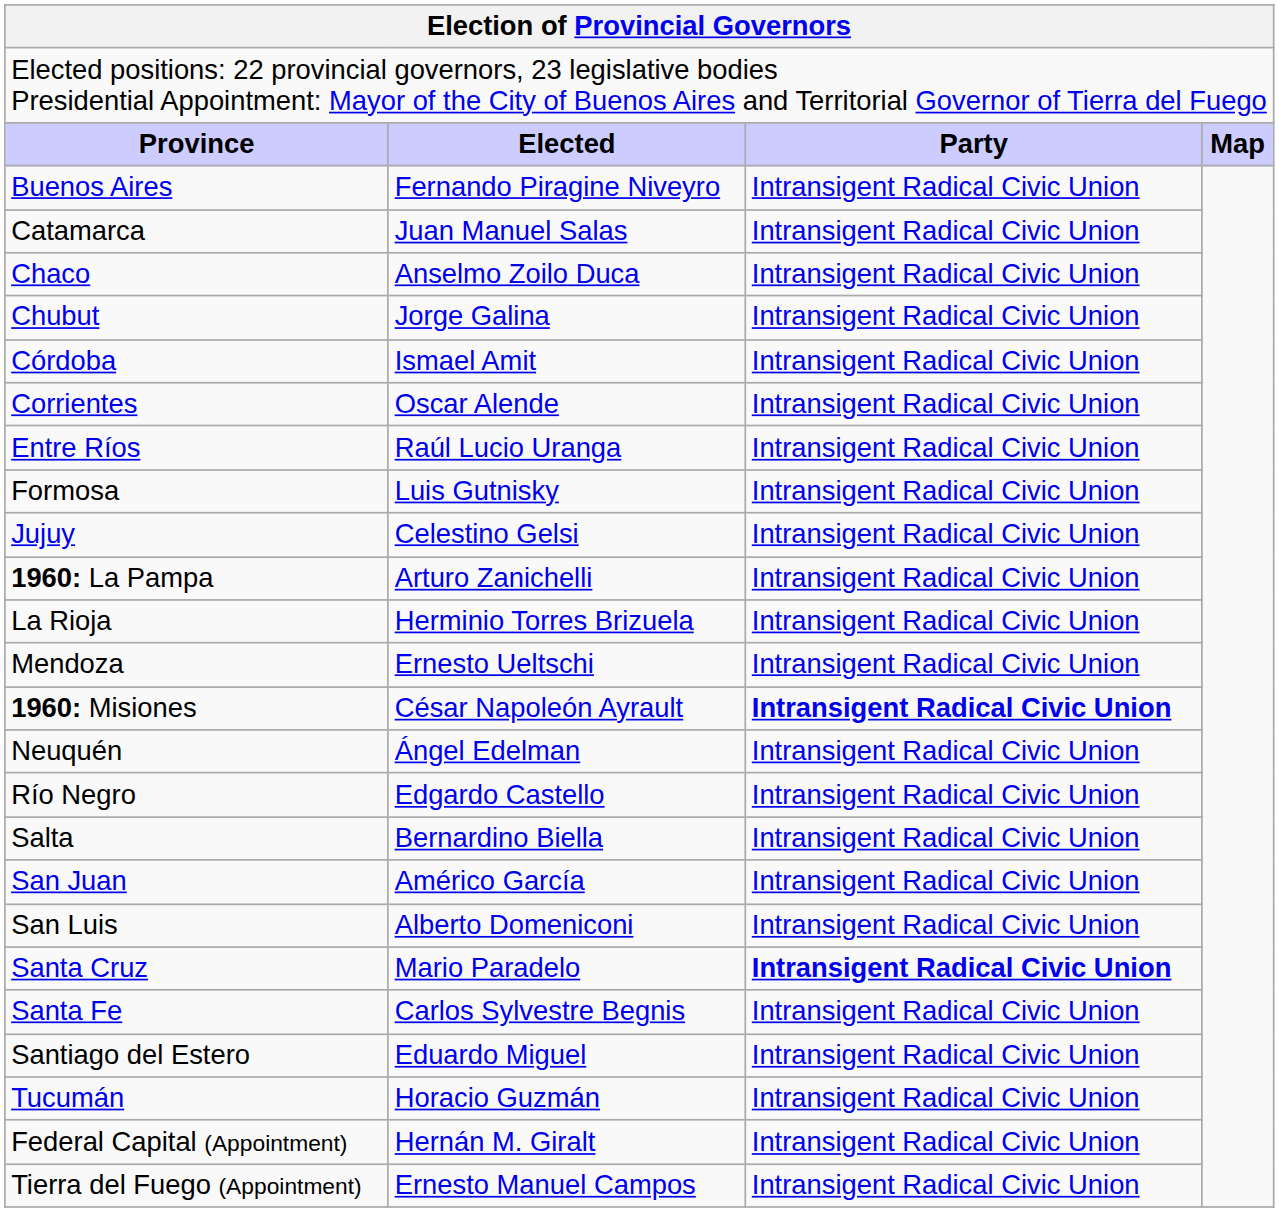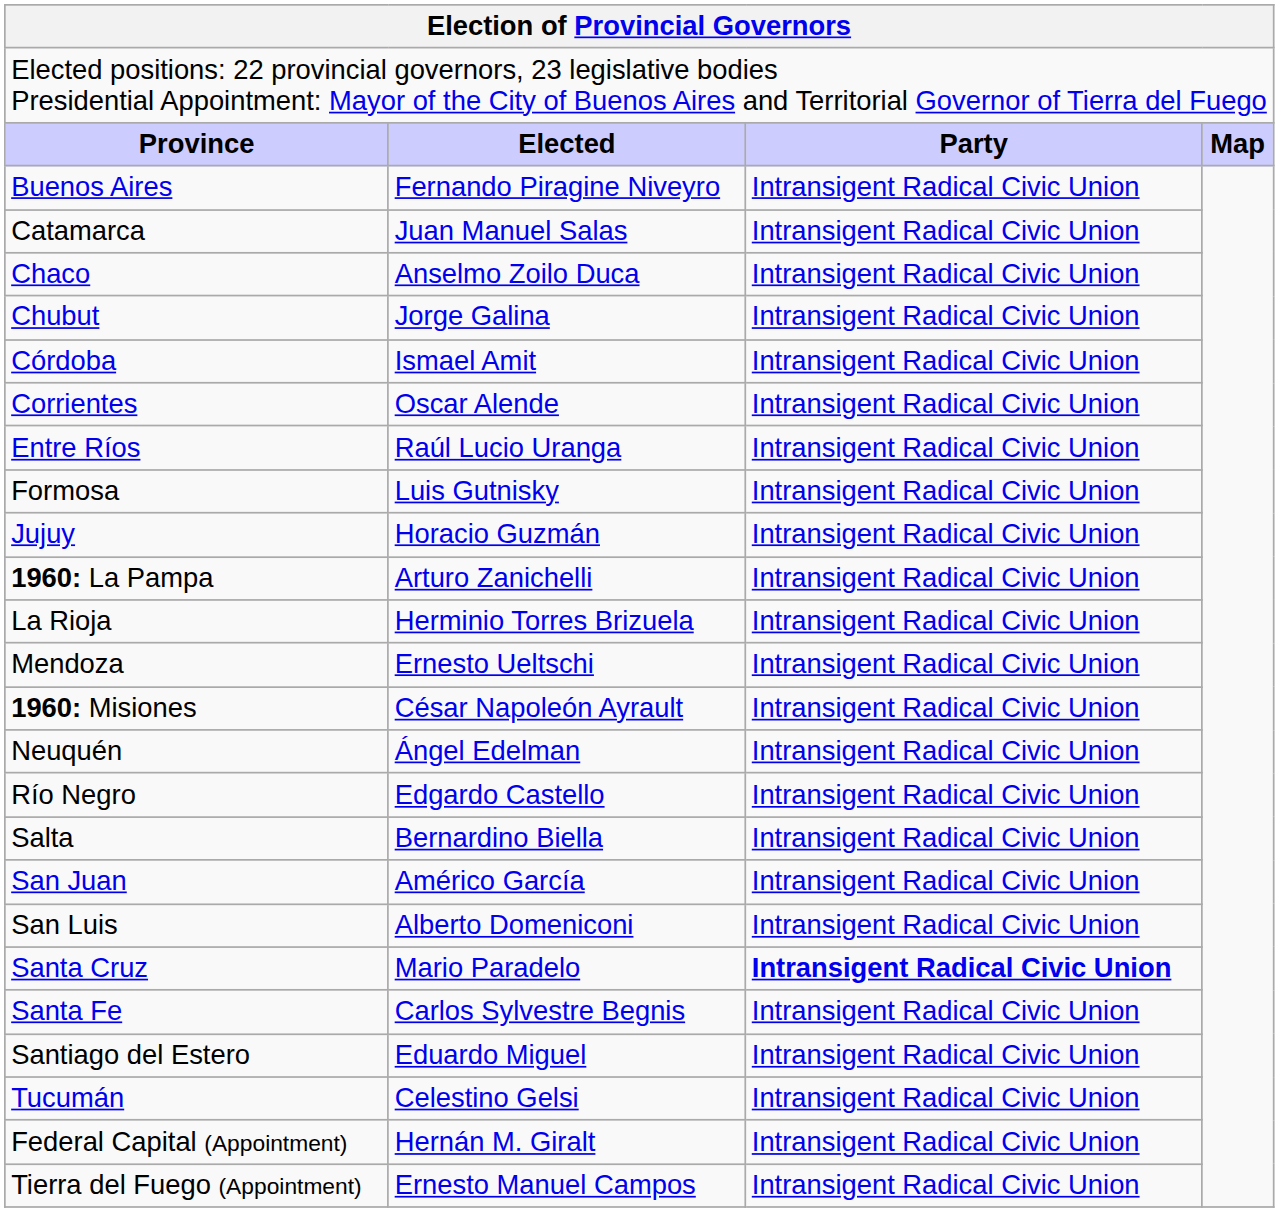 <table class="wikitable">
 <tr>
 <th colspan="4">Election of <a href='#'>Provincial Governors</a></th>
 </tr>
 <tr>
 <td colspan="4">Elected positions: 22 provincial governors, 23 legislative bodies<br>Presidential Appointment: <a href='#'>Mayor of the City of Buenos Aires</a> and Territorial <a href='#'>Governor of Tierra del Fuego</a></td>
 </tr>
 <tr>
 <th style="background: #ccf">Province</th>
 <th style="background: #ccf">Elected</th>
 <th style="background: #ccf">Party</th>
 <th style="background: #ccf">Map</th>
 </tr>
 <tr>
 <td><a href='#'>Buenos Aires</a></td>
 <td><a href='#'>Fernando Piragine Niveyro</a></td>
 <td><a href='#'>Intransigent Radical Civic Union</a></td>
 <td rowspan="24"></td>
 </tr>
 <tr>
 <td>Catamarca</td>
 <td><a href='#'>Juan Manuel Salas</a></td>
 <td><a href='#'>Intransigent Radical Civic Union</a></td>
 </tr>
 <tr>
 <td><a href='#'>Chaco</a></td>
 <td><a href='#'>Anselmo Zoilo Duca</a></td>
 <td><a href='#'>Intransigent Radical Civic Union</a></td>
 </tr>
 <tr>
 <td><a href='#'>Chubut</a></td>
 <td><a href='#'>Jorge Galina</a></td>
 <td><a href='#'>Intransigent Radical Civic Union</a></td>
 </tr>
 <tr>
 <td><a href='#'>Córdoba</a></td>
 <td><a href='#'>Ismael Amit</a></td>
 <td><a href='#'>Intransigent Radical Civic Union</a></td>
 </tr>
 <tr>
 <td><a href='#'>Corrientes</a></td>
 <td><a href='#'>Oscar Alende</a></td>
 <td><a href='#'>Intransigent Radical Civic Union</a></td>
 </tr>
 <tr>
 <td><a href='#'>Entre Ríos</a></td>
 <td><a href='#'>Raúl Lucio Uranga</a></td>
 <td><a href='#'>Intransigent Radical Civic Union</a></td>
 </tr>
 <tr>
 <td>Formosa</td>
 <td><a href='#'>Luis Gutnisky</a></td>
 <td><a href='#'>Intransigent Radical Civic Union</a></td>
 </tr>
 <tr>
 <td><a href='#'>Jujuy</a></td>
-<td><a href='#'>Celestino Gelsi</a></td>
+<td><a href='#'>Horacio Guzmán</a></td>
 <td><a href='#'>Intransigent Radical Civic Union</a></td>
 </tr>
 <tr>
 <td><strong>1960:</strong> La Pampa</td>
 <td><a href='#'>Arturo Zanichelli</a></td>
 <td><a href='#'>Intransigent Radical Civic Union</a></td>
 </tr>
 <tr>
 <td>La Rioja</td>
 <td><a href='#'>Herminio Torres Brizuela</a></td>
 <td><a href='#'>Intransigent Radical Civic Union</a></td>
 </tr>
 <tr>
 <td>Mendoza</td>
 <td><a href='#'>Ernesto Ueltschi</a></td>
 <td><a href='#'>Intransigent Radical Civic Union</a></td>
 </tr>
 <tr>
 <td><strong>1960:</strong> Misiones</td>
 <td><a href='#'>César Napoleón Ayrault</a></td>
-<td><strong><a href='#'>Intransigent Radical Civic Union</a></strong></td>
+<td><a href='#'>Intransigent Radical Civic Union</a></td>
 </tr>
 <tr>
 <td>Neuquén</td>
 <td><a href='#'>Ángel Edelman</a></td>
 <td><a href='#'>Intransigent Radical Civic Union</a></td>
 </tr>
 <tr>
 <td>Río Negro</td>
 <td><a href='#'>Edgardo Castello</a></td>
 <td><a href='#'>Intransigent Radical Civic Union</a></td>
 </tr>
 <tr>
 <td>Salta</td>
 <td><a href='#'>Bernardino Biella</a></td>
 <td><a href='#'>Intransigent Radical Civic Union</a></td>
 </tr>
 <tr>
 <td><a href='#'>San Juan</a></td>
 <td><a href='#'>Américo García</a></td>
 <td><a href='#'>Intransigent Radical Civic Union</a></td>
 </tr>
 <tr>
 <td>San Luis</td>
 <td><a href='#'>Alberto Domeniconi</a></td>
 <td><a href='#'>Intransigent Radical Civic Union</a></td>
 </tr>
 <tr>
 <td><a href='#'>Santa Cruz</a></td>
 <td><a href='#'>Mario Paradelo</a></td>
 <td><strong><a href='#'>Intransigent Radical Civic Union</a></strong></td>
 </tr>
 <tr>
 <td><a href='#'>Santa Fe</a></td>
 <td><a href='#'>Carlos Sylvestre Begnis</a></td>
 <td><a href='#'>Intransigent Radical Civic Union</a></td>
 </tr>
 <tr>
 <td>Santiago del Estero</td>
 <td><a href='#'>Eduardo Miguel</a></td>
 <td><a href='#'>Intransigent Radical Civic Union</a></td>
 </tr>
 <tr>
 <td><a href='#'>Tucumán</a></td>
-<td><a href='#'>Horacio Guzmán</a></td>
+<td><a href='#'>Celestino Gelsi</a></td>
 <td><a href='#'>Intransigent Radical Civic Union</a></td>
 </tr>
 <tr>
 <td>Federal Capital <small>(Appointment)</small></td>
 <td><a href='#'>Hernán M. Giralt</a></td>
 <td><a href='#'>Intransigent Radical Civic Union</a></td>
 </tr>
 <tr>
 <td>Tierra del Fuego <small>(Appointment)</small></td>
 <td><a href='#'>Ernesto Manuel Campos</a></td>
 <td><a href='#'>Intransigent Radical Civic Union</a></td>
 </tr>
 </table>
